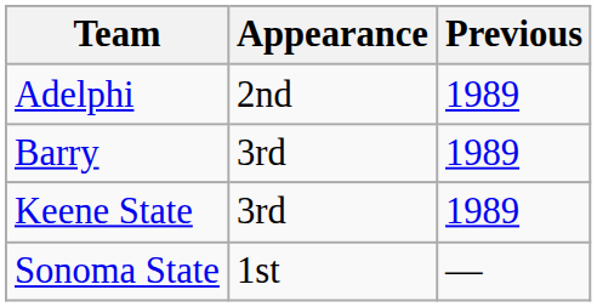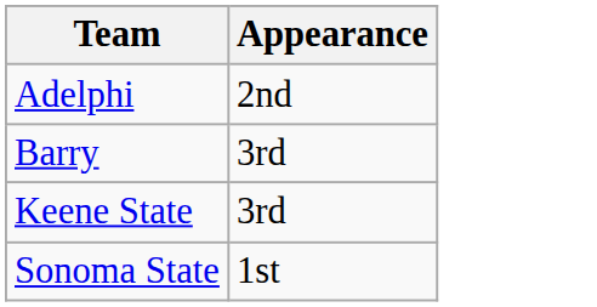 <table class="wikitable">
 <tr>
 <th>Team</th>
 <th>Appearance</th>
-<th>Previous</th>
 </tr>
 <tr>
 <td><a href='#'>Adelphi</a></td>
 <td>2nd</td>
-<td><a href='#'>1989</a></td>
 </tr>
 <tr>
 <td><a href='#'>Barry</a></td>
 <td>3rd</td>
-<td><a href='#'>1989</a></td>
 </tr>
 <tr>
 <td><a href='#'>Keene State</a></td>
 <td>3rd</td>
-<td><a href='#'>1989</a></td>
 </tr>
 <tr>
 <td><a href='#'>Sonoma State</a></td>
 <td>1st</td>
-<td>—</td>
 </tr>
 </table>
